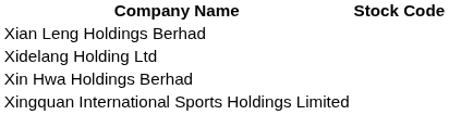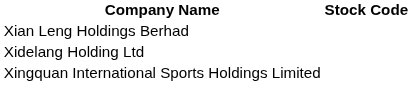 <table style="background:transparent;">
 <tr>
 <th>Company Name</th>
 <th>Stock Code</th>
 </tr>
 <tr>
 <td>Xian Leng Holdings Berhad</td>
 <td></td>
 </tr>
 <tr>
 <td>Xidelang Holding Ltd</td>
 <td></td>
 </tr>
 <tr>
-<td>Xin Hwa Holdings Berhad</td>
-<td></td>
-</tr>
-<tr>
 <td>Xingquan International Sports Holdings Limited</td>
 <td></td>
 </tr>
 </table>
